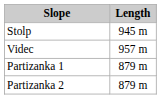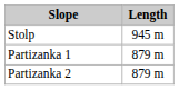 <table class="wikitable plainrowheaders" style="background:#fff; font-size:86%; line-height:15px; border:grey solid 1px; border-collapse:collapse;">
 <tr>
 <th scope="col" style="background:#ccc; width:120px;">Slope</th>
 <th scope="col" style="background:#ccc; width:50px;">Length</th>
 </tr>
 <tr>
 <td>Stolp</td>
 <td align=center>945 m</td>
 </tr>
 <tr>
-<td>Videc</td>
-<td align=center>957 m</td>
-</tr>
-<tr>
 <td>Partizanka 1</td>
 <td align=center>879 m</td>
 </tr>
 <tr>
 <td>Partizanka 2</td>
 <td align=center>879 m</td>
 </tr>
 </table>
